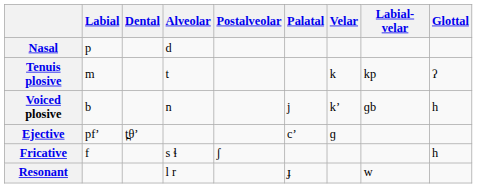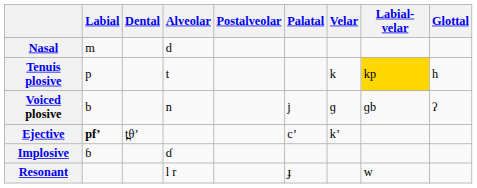 <table class="IPA wikitable">
 <tr>
 <th></th>
 <th><a href='#'>Labial</a></th>
 <th><a href='#'>Dental</a></th>
 <th><a href='#'>Alveolar</a></th>
 <th><a href='#'>Postalveolar</a></th>
 <th><a href='#'>Palatal</a></th>
 <th><a href='#'>Velar</a></th>
 <th><a href='#'>Labial-velar</a></th>
 <th><a href='#'>Glottal</a></th>
 </tr>
 <tr>
 <th><a href='#'>Nasal</a></th>
-<td>p</td>
+<td>m</td>
 <td></td>
 <td>d</td>
 <td></td>
 <td></td>
 <td></td>
 <td></td>
 <td></td>
 </tr>
 <tr>
 <th><a href='#'>Tenuis</a> <a href='#'>plosive</a></th>
-<td>m</td>
+<td>p</td>
 <td></td>
 <td>t</td>
 <td></td>
 <td></td>
 <td>k</td>
-<td>kp</td>
-<td>ʔ</td>
+<td style="background: gold;">kp</td>
+<td>h</td>
 </tr>
 <tr>
 <th><a href='#'>Voiced</a> plosive</th>
 <td>b</td>
 <td></td>
 <td>n</td>
 <td></td>
 <td>j</td>
-<td>kʼ</td>
+<td>ɡ</td>
 <td>ɡb</td>
-<td>h</td>
+<td>ʔ</td>
 </tr>
 <tr>
 <th><a href='#'>Ejective</a></th>
-<td>pfʼ</td>
+<td><strong>pfʼ</strong></td>
 <td>t̪θʼ</td>
 <td></td>
 <td></td>
 <td>cʼ</td>
-<td>ɡ</td>
+<td>kʼ</td>
 <td></td>
 <td></td>
 </tr>
 <tr>
-<th><a href='#'>Fricative</a></th>
-<td>f</td>
+<th><a href='#'>Implosive</a></th>
+<td>ɓ</td>
 <td></td>
-<td>s ɬ</td>
-<td>ʃ</td>
+<td>ɗ</td>
 <td></td>
 <td></td>
 <td></td>
-<td>h</td>
+<td></td>
+<td></td>
 </tr>
 <tr>
 <th><a href='#'>Resonant</a></th>
 <td></td>
 <td></td>
 <td>l r</td>
 <td></td>
 <td>ɟ</td>
 <td></td>
 <td>w</td>
 <td></td>
 </tr>
 </table>
